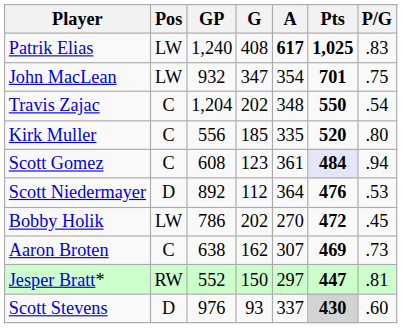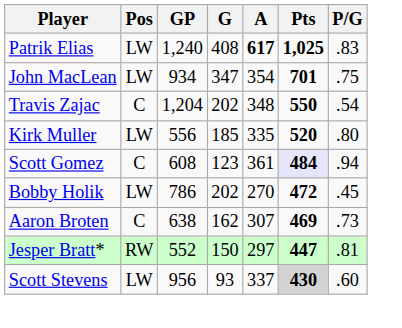 <table class="wikitable" style="text-align:center;">
 <tr>
 <th>Player</th>
 <th>Pos</th>
 <th>GP</th>
 <th>G</th>
 <th>A</th>
 <th>Pts</th>
 <th>P/G</th>
 </tr>
 <tr>
 <td style="text-align:left;"><a href='#'>Patrik Elias</a></td>
 <td>LW</td>
 <td>1,240</td>
 <td>408</td>
 <td><strong>617</strong></td>
 <td><strong>1,025</strong></td>
 <td>.83</td>
 </tr>
 <tr>
 <td style="text-align:left;"><a href='#'>John MacLean</a></td>
 <td>LW</td>
-<td>932</td>
+<td>934</td>
 <td>347</td>
 <td>354</td>
 <td><strong>701</strong></td>
 <td>.75</td>
 </tr>
 <tr>
 <td style="text-align:left;"><a href='#'>Travis Zajac</a></td>
 <td>C</td>
 <td>1,204</td>
 <td>202</td>
 <td>348</td>
 <td><strong>550</strong></td>
 <td>.54</td>
 </tr>
 <tr>
 <td style="text-align:left;"><a href='#'>Kirk Muller</a></td>
-<td>C</td>
+<td>LW</td>
 <td>556</td>
 <td>185</td>
 <td>335</td>
 <td><strong>520</strong></td>
 <td>.80</td>
 </tr>
 <tr>
 <td style="text-align:left;"><a href='#'>Scott Gomez</a></td>
 <td>C</td>
 <td>608</td>
 <td>123</td>
 <td>361</td>
 <td style="background: lavender;"><strong>484</strong></td>
 <td>.94</td>
-</tr>
-<tr>
-<td style="text-align:left;"><a href='#'>Scott Niedermayer</a></td>
-<td>D</td>
-<td>892</td>
-<td>112</td>
-<td>364</td>
-<td><strong>476</strong></td>
-<td>.53</td>
 </tr>
 <tr>
 <td style="text-align:left;"><a href='#'>Bobby Holik</a></td>
 <td>LW</td>
 <td>786</td>
 <td>202</td>
 <td>270</td>
 <td><strong>472</strong></td>
 <td>.45</td>
 </tr>
 <tr>
 <td style="text-align:left;"><a href='#'>Aaron Broten</a></td>
 <td>C</td>
 <td>638</td>
 <td>162</td>
 <td>307</td>
 <td><strong>469</strong></td>
 <td>.73</td>
 </tr>
 <tr style="background:#cfc;">
 <td style="text-align:left;"><a href='#'>Jesper Bratt</a>*</td>
 <td>RW</td>
 <td>552</td>
 <td>150</td>
 <td>297</td>
 <td><strong>447</strong></td>
 <td>.81</td>
 </tr>
 <tr>
 <td style="text-align:left;"><a href='#'>Scott Stevens</a></td>
-<td>D</td>
-<td>976</td>
+<td>LW</td>
+<td>956</td>
 <td>93</td>
 <td>337</td>
 <td style="background: lightgrey;"><strong>430</strong></td>
 <td>.60</td>
 </tr>
 </table>
